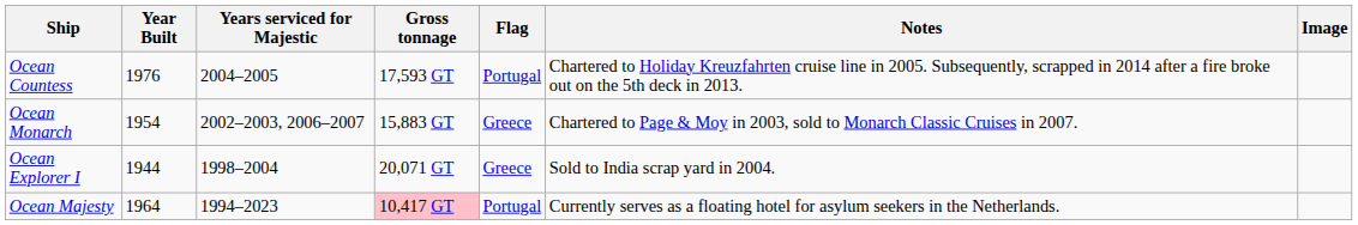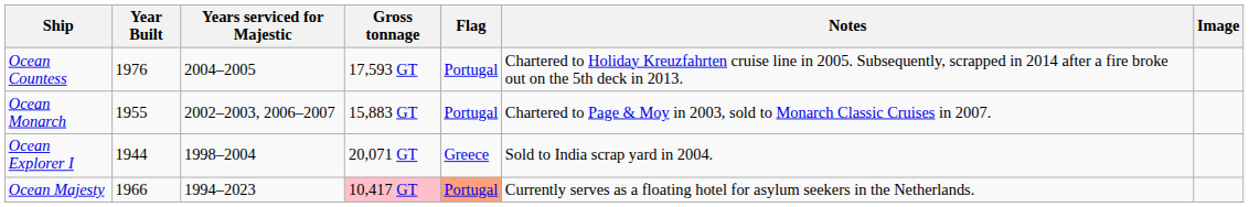 <table class="wikitable">
 <tr>
 <th>Ship</th>
 <th>Year Built</th>
 <th>Years serviced for Majestic</th>
 <th>Gross tonnage</th>
 <th>Flag</th>
 <th>Notes</th>
 <th>Image</th>
 </tr>
 <tr>
 <td><em><a href='#'>Ocean Countess</a></em></td>
 <td>1976</td>
 <td>2004–2005</td>
 <td>17,593 <a href='#'>GT</a></td>
 <td> <a href='#'>Portugal</a></td>
 <td>Chartered to <a href='#'>Holiday Kreuzfahrten</a> cruise line in 2005. Subsequently, scrapped in 2014 after a fire broke out on the 5th deck in 2013.</td>
 <td></td>
 </tr>
 <tr>
 <td><em><a href='#'>Ocean Monarch</a></em></td>
-<td>1954</td>
+<td>1955</td>
 <td>2002–2003, 2006–2007</td>
 <td>15,883 <a href='#'>GT</a></td>
-<td> <a href='#'>Greece</a></td>
+<td> <a href='#'>Portugal</a></td>
 <td>Chartered to <a href='#'>Page & Moy</a> in 2003, sold to <a href='#'>Monarch Classic Cruises</a> in 2007.</td>
 <td></td>
 </tr>
 <tr>
 <td><em><a href='#'>Ocean Explorer I</a></em></td>
 <td>1944</td>
 <td>1998–2004</td>
 <td>20,071 <a href='#'>GT</a></td>
 <td><a href='#'>Greece</a></td>
 <td>Sold to India scrap yard in 2004.</td>
 <td></td>
 </tr>
 <tr>
 <td><a href='#'><em>Ocean Majesty</em></a></td>
-<td>1964</td>
+<td>1966</td>
 <td>1994–2023</td>
 <td style="background: pink;">10,417 <a href='#'>GT</a></td>
-<td><a href='#'>Portugal</a></td>
+<td style="background: lightsalmon;"><a href='#'>Portugal</a></td>
 <td>Currently serves as a floating hotel for asylum seekers in the Netherlands.</td>
 <td></td>
 </tr>
 </table>
